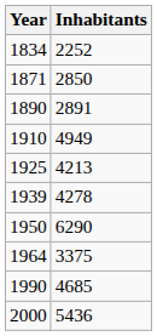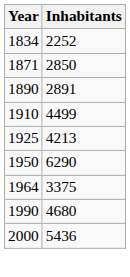 <table class="wikitable">
 <tr>
 <th>Year</th>
 <th>Inhabitants</th>
 </tr>
 <tr>
 <td>1834</td>
 <td>2252</td>
 </tr>
 <tr>
 <td>1871</td>
 <td>2850</td>
 </tr>
 <tr>
 <td>1890</td>
 <td>2891</td>
 </tr>
 <tr>
 <td>1910</td>
-<td>4949</td>
+<td>4499</td>
 </tr>
 <tr>
 <td>1925</td>
 <td>4213</td>
-</tr>
-<tr>
-<td>1939</td>
-<td>4278</td>
 </tr>
 <tr>
 <td>1950</td>
 <td>6290</td>
 </tr>
 <tr>
 <td>1964</td>
 <td>3375</td>
 </tr>
 <tr>
 <td>1990</td>
-<td>4685</td>
+<td>4680</td>
 </tr>
 <tr>
 <td>2000</td>
 <td>5436</td>
 </tr>
 </table>
